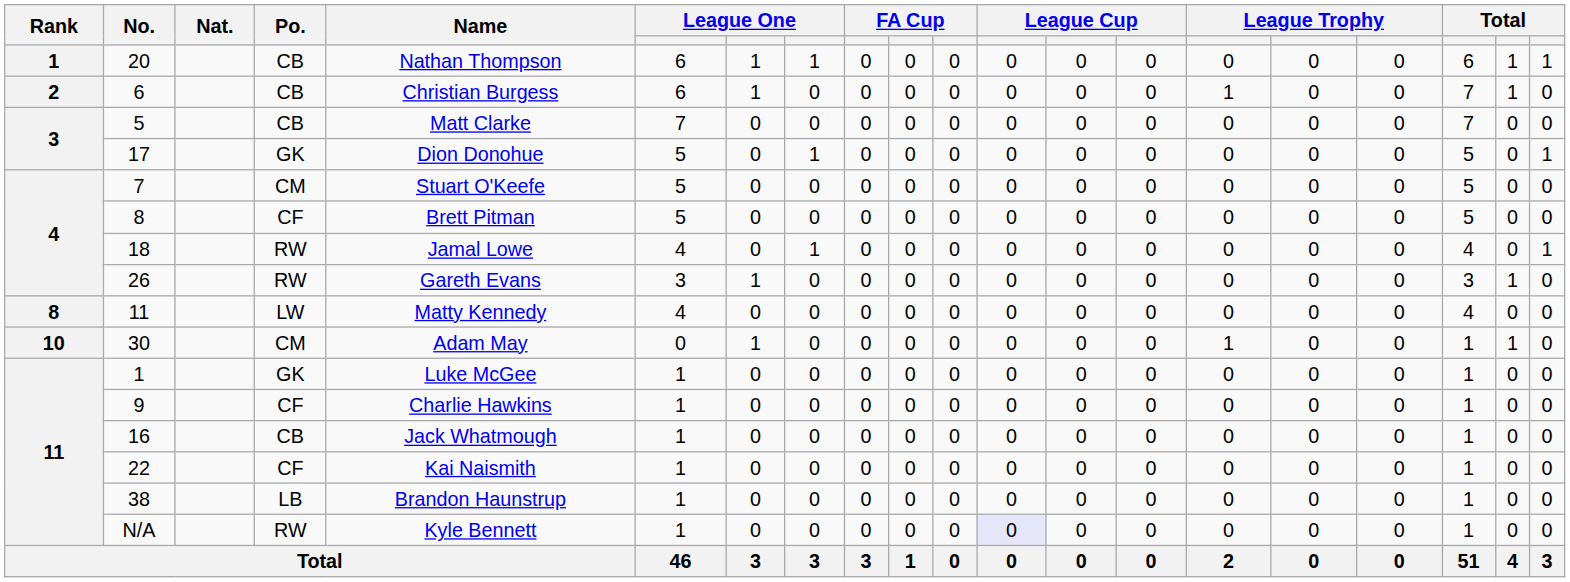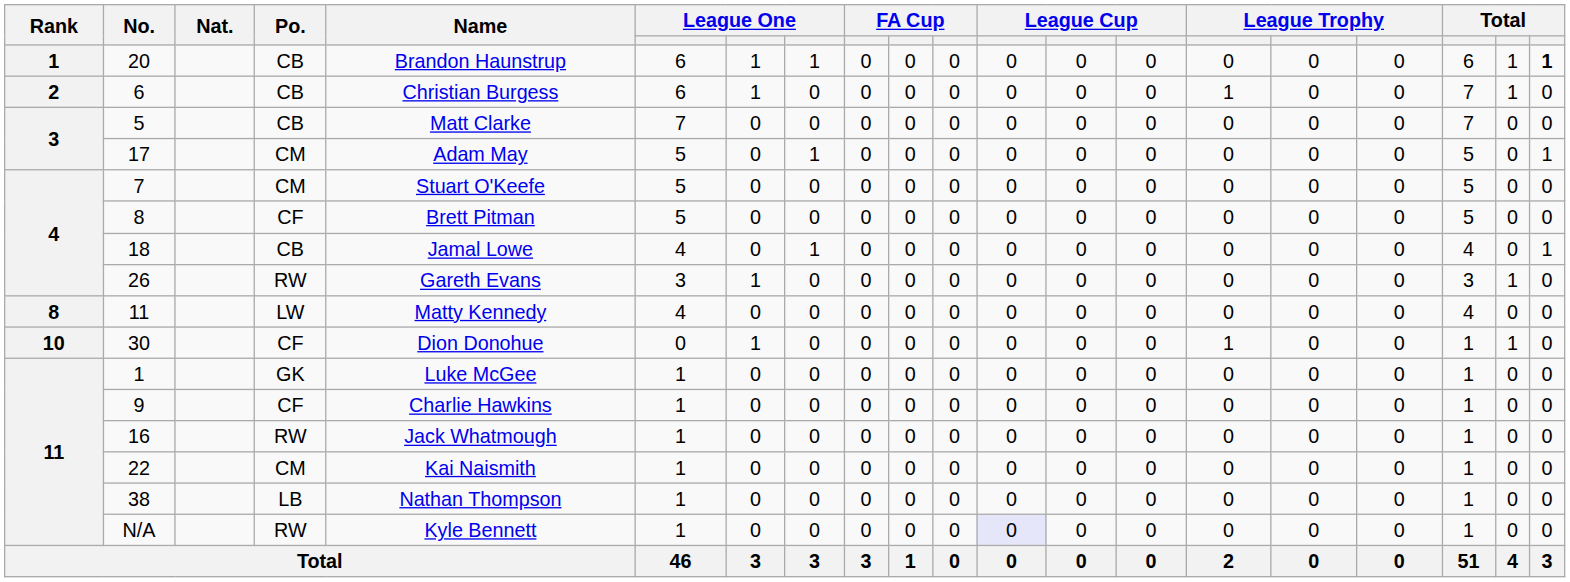 <table class="wikitable" style="text-align:center; font-size:95%; width:95%;">
 <tr>
 <th rowspan=2>Rank</th>
 <th rowspan=2>No.</th>
 <th rowspan=2>Nat.</th>
 <th rowspan=2>Po.</th>
 <th rowspan=2>Name</th>
 <th colspan=3><a href='#'>League One</a></th>
 <th colspan=3><a href='#'>FA Cup</a></th>
 <th colspan=3><a href='#'>League Cup</a></th>
 <th colspan=3><a href='#'>League Trophy</a></th>
 <th colspan=3>Total</th>
 </tr>
 <tr>
 <th></th>
 <th></th>
 <th></th>
 <th></th>
 <th></th>
 <th></th>
 <th></th>
 <th></th>
 <th></th>
 <th></th>
 <th></th>
 <th></th>
 <th></th>
 <th></th>
 <th></th>
 </tr>
 <tr>
 <th rowspan=1>1</th>
 <td>20</td>
 <td></td>
 <td>CB</td>
-<td><a href='#'>Nathan Thompson</a></td>
+<td><a href='#'>Brandon Haunstrup</a></td>
 <td>6</td>
 <td>1</td>
 <td>1</td>
 <td>0</td>
 <td>0</td>
 <td>0</td>
 <td>0</td>
 <td>0</td>
 <td>0</td>
 <td>0</td>
 <td>0</td>
 <td>0</td>
 <td>6</td>
 <td>1</td>
-<td>1</td>
+<td><strong>1</strong></td>
 </tr>
 <tr>
 <th rowspan=1>2</th>
 <td>6</td>
 <td></td>
 <td>CB</td>
 <td><a href='#'>Christian Burgess</a></td>
 <td>6</td>
 <td>1</td>
 <td>0</td>
 <td>0</td>
 <td>0</td>
 <td>0</td>
 <td>0</td>
 <td>0</td>
 <td>0</td>
 <td>1</td>
 <td>0</td>
 <td>0</td>
 <td>7</td>
 <td>1</td>
 <td>0</td>
 </tr>
 <tr>
 <th rowspan=2>3</th>
 <td>5</td>
 <td></td>
 <td>CB</td>
 <td><a href='#'>Matt Clarke</a></td>
 <td>7</td>
 <td>0</td>
 <td>0</td>
 <td>0</td>
 <td>0</td>
 <td>0</td>
 <td>0</td>
 <td>0</td>
 <td>0</td>
 <td>0</td>
 <td>0</td>
 <td>0</td>
 <td>7</td>
 <td>0</td>
 <td>0</td>
 </tr>
 <tr>
 <td>17</td>
 <td></td>
-<td>GK</td>
-<td><a href='#'>Dion Donohue</a></td>
+<td>CM</td>
+<td><a href='#'>Adam May</a></td>
 <td>5</td>
 <td>0</td>
 <td>1</td>
 <td>0</td>
 <td>0</td>
 <td>0</td>
 <td>0</td>
 <td>0</td>
 <td>0</td>
 <td>0</td>
 <td>0</td>
 <td>0</td>
 <td>5</td>
 <td>0</td>
 <td>1</td>
 </tr>
 <tr>
 <th rowspan=4>4</th>
 <td>7</td>
 <td></td>
 <td>CM</td>
 <td><a href='#'>Stuart O'Keefe</a></td>
 <td>5</td>
 <td>0</td>
 <td>0</td>
 <td>0</td>
 <td>0</td>
 <td>0</td>
 <td>0</td>
 <td>0</td>
 <td>0</td>
 <td>0</td>
 <td>0</td>
 <td>0</td>
 <td>5</td>
 <td>0</td>
 <td>0</td>
 </tr>
 <tr>
 <td>8</td>
 <td></td>
 <td>CF</td>
 <td><a href='#'>Brett Pitman</a></td>
 <td>5</td>
 <td>0</td>
 <td>0</td>
 <td>0</td>
 <td>0</td>
 <td>0</td>
 <td>0</td>
 <td>0</td>
 <td>0</td>
 <td>0</td>
 <td>0</td>
 <td>0</td>
 <td>5</td>
 <td>0</td>
 <td>0</td>
 </tr>
 <tr>
 <td>18</td>
 <td></td>
-<td>RW</td>
+<td>CB</td>
 <td><a href='#'>Jamal Lowe</a></td>
 <td>4</td>
 <td>0</td>
 <td>1</td>
 <td>0</td>
 <td>0</td>
 <td>0</td>
 <td>0</td>
 <td>0</td>
 <td>0</td>
 <td>0</td>
 <td>0</td>
 <td>0</td>
 <td>4</td>
 <td>0</td>
 <td>1</td>
 </tr>
 <tr>
 <td>26</td>
 <td></td>
 <td>RW</td>
 <td><a href='#'>Gareth Evans</a></td>
 <td>3</td>
 <td>1</td>
 <td>0</td>
 <td>0</td>
 <td>0</td>
 <td>0</td>
 <td>0</td>
 <td>0</td>
 <td>0</td>
 <td>0</td>
 <td>0</td>
 <td>0</td>
 <td>3</td>
 <td>1</td>
 <td>0</td>
 </tr>
 <tr>
 <th rowspan=1>8</th>
 <td>11</td>
 <td></td>
 <td>LW</td>
 <td><a href='#'>Matty Kennedy</a></td>
 <td>4</td>
 <td>0</td>
 <td>0</td>
 <td>0</td>
 <td>0</td>
 <td>0</td>
 <td>0</td>
 <td>0</td>
 <td>0</td>
 <td>0</td>
 <td>0</td>
 <td>0</td>
 <td>4</td>
 <td>0</td>
 <td>0</td>
 </tr>
 <tr>
 <th rowspan=1>10</th>
 <td>30</td>
 <td></td>
-<td>CM</td>
-<td><a href='#'>Adam May</a></td>
+<td>CF</td>
+<td><a href='#'>Dion Donohue</a></td>
 <td>0</td>
 <td>1</td>
 <td>0</td>
 <td>0</td>
 <td>0</td>
 <td>0</td>
 <td>0</td>
 <td>0</td>
 <td>0</td>
 <td>1</td>
 <td>0</td>
 <td>0</td>
 <td>1</td>
 <td>1</td>
 <td>0</td>
 </tr>
 <tr>
 <th rowspan=6>11</th>
 <td>1</td>
 <td></td>
 <td>GK</td>
 <td><a href='#'>Luke McGee</a></td>
 <td>1</td>
 <td>0</td>
 <td>0</td>
 <td>0</td>
 <td>0</td>
 <td>0</td>
 <td>0</td>
 <td>0</td>
 <td>0</td>
 <td>0</td>
 <td>0</td>
 <td>0</td>
 <td>1</td>
 <td>0</td>
 <td>0</td>
 </tr>
 <tr>
 <td>9</td>
 <td></td>
 <td>CF</td>
 <td><a href='#'>Charlie Hawkins</a></td>
 <td>1</td>
 <td>0</td>
 <td>0</td>
 <td>0</td>
 <td>0</td>
 <td>0</td>
 <td>0</td>
 <td>0</td>
 <td>0</td>
 <td>0</td>
 <td>0</td>
 <td>0</td>
 <td>1</td>
 <td>0</td>
 <td>0</td>
 </tr>
 <tr>
 <td>16</td>
 <td></td>
-<td>CB</td>
+<td>RW</td>
 <td><a href='#'>Jack Whatmough</a></td>
 <td>1</td>
 <td>0</td>
 <td>0</td>
 <td>0</td>
 <td>0</td>
 <td>0</td>
 <td>0</td>
 <td>0</td>
 <td>0</td>
 <td>0</td>
 <td>0</td>
 <td>0</td>
 <td>1</td>
 <td>0</td>
 <td>0</td>
 </tr>
 <tr>
 <td>22</td>
 <td></td>
-<td>CF</td>
+<td>CM</td>
 <td><a href='#'>Kai Naismith</a></td>
 <td>1</td>
 <td>0</td>
 <td>0</td>
 <td>0</td>
 <td>0</td>
 <td>0</td>
 <td>0</td>
 <td>0</td>
 <td>0</td>
 <td>0</td>
 <td>0</td>
 <td>0</td>
 <td>1</td>
 <td>0</td>
 <td>0</td>
 </tr>
 <tr>
 <td>38</td>
 <td></td>
 <td>LB</td>
-<td><a href='#'>Brandon Haunstrup</a></td>
+<td><a href='#'>Nathan Thompson</a></td>
 <td>1</td>
 <td>0</td>
 <td>0</td>
 <td>0</td>
 <td>0</td>
 <td>0</td>
 <td>0</td>
 <td>0</td>
 <td>0</td>
 <td>0</td>
 <td>0</td>
 <td>0</td>
 <td>1</td>
 <td>0</td>
 <td>0</td>
 </tr>
 <tr>
 <td>N/A</td>
 <td></td>
 <td>RW</td>
 <td><a href='#'>Kyle Bennett</a></td>
 <td>1</td>
 <td>0</td>
 <td>0</td>
 <td>0</td>
 <td>0</td>
 <td>0</td>
 <td style="background: lavender;">0</td>
 <td>0</td>
 <td>0</td>
 <td>0</td>
 <td>0</td>
 <td>0</td>
 <td>1</td>
 <td>0</td>
 <td>0</td>
 </tr>
 <tr>
 <th colspan=5>Total</th>
 <th>46</th>
 <th>3</th>
 <th>3</th>
 <th>3</th>
 <th>1</th>
 <th>0</th>
 <th>0</th>
 <th>0</th>
 <th>0</th>
 <th>2</th>
 <th>0</th>
 <th>0</th>
 <th>51</th>
 <th>4</th>
 <th>3</th>
 </tr>
 </table>
